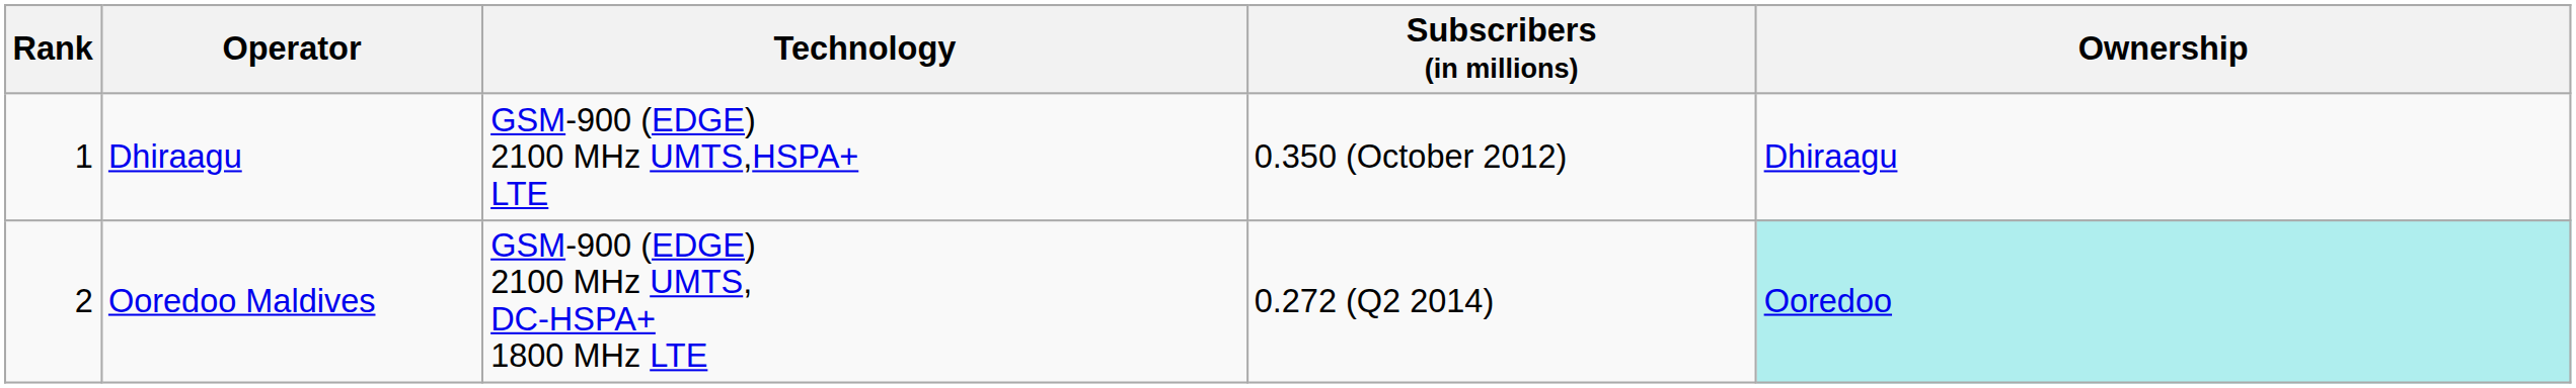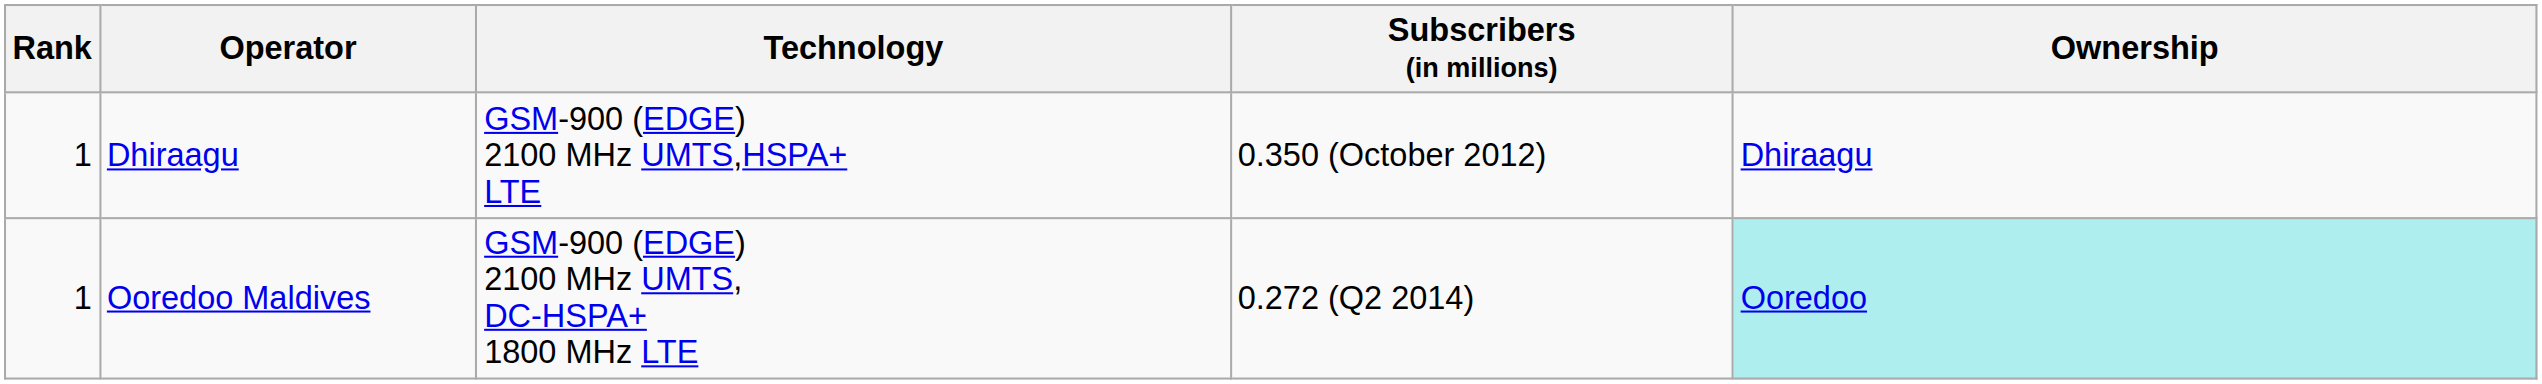 <table class="wikitable">
 <tr>
 <th style="width:3%;">Rank</th>
 <th style="width:15%;">Operator</th>
 <th style="width:30%;">Technology</th>
 <th style="width:20%;">Subscribers<br><small>(in millions)</small></th>
 <th style="width:32%;">Ownership</th>
 </tr>
 <tr>
 <td align=right>1</td>
 <td><a href='#'>Dhiraagu</a></td>
 <td><a href='#'>GSM</a>-900 (<a href='#'>EDGE</a>)<br>2100 MHz <a href='#'>UMTS</a>,<a href='#'>HSPA+</a><br> <a href='#'>LTE</a></td>
 <td>0.350 (October 2012)</td>
 <td><a href='#'>Dhiraagu</a></td>
 </tr>
 <tr>
-<td align=right>2</td>
+<td align=right>1</td>
 <td><a href='#'>Ooredoo Maldives</a></td>
 <td><a href='#'>GSM</a>-900 (<a href='#'>EDGE</a>)<br>2100 MHz <a href='#'>UMTS</a>,<br><a href='#'>DC-HSPA+</a><br>1800 MHz <a href='#'>LTE</a></td>
 <td>0.272 (Q2 2014)</td>
 <td style="background: paleturquoise;"><a href='#'>Ooredoo</a></td>
 </tr>
 </table>
